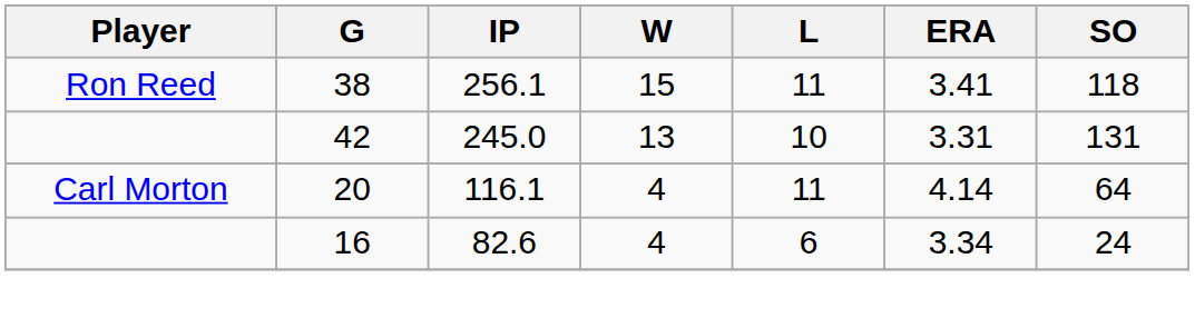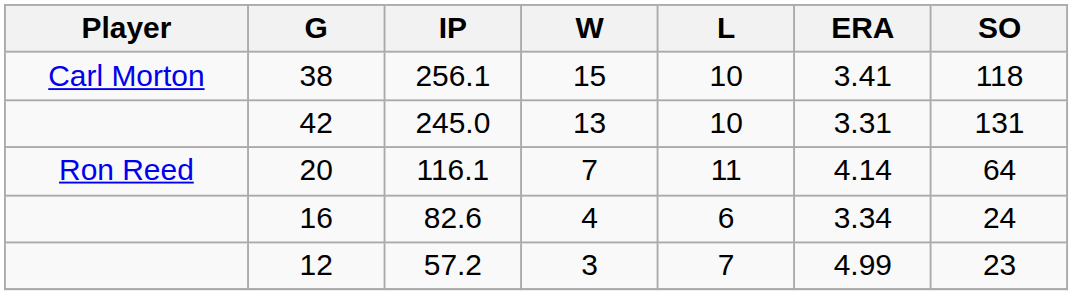 <table class="wikitable sortable">
 <tr>
 <th bgcolor="#DDDDFF" width="16%">Player</th>
 <th bgcolor="#DDDDFF" width="9%">G</th>
 <th bgcolor="#DDDDFF" width="9%">IP</th>
 <th bgcolor="#DDDDFF" width="9%">W</th>
 <th bgcolor="#DDDDFF" width="9%">L</th>
 <th bgcolor="#DDDDFF" width="9%">ERA</th>
 <th bgcolor="#DDDDFF" width="9%">SO</th>
 </tr>
 <tr align="center">
-<td><a href='#'>Ron Reed</a></td>
+<td><a href='#'>Carl Morton</a></td>
 <td>38</td>
 <td>256.1</td>
 <td>15</td>
-<td>11</td>
+<td>10</td>
 <td>3.41</td>
 <td>118</td>
 </tr>
 <tr align="center">
 <td></td>
 <td>42</td>
 <td>245.0</td>
 <td>13</td>
 <td>10</td>
 <td>3.31</td>
 <td>131</td>
 </tr>
 <tr align="center">
-<td><a href='#'>Carl Morton</a></td>
+<td><a href='#'>Ron Reed</a></td>
 <td>20</td>
 <td>116.1</td>
-<td>4</td>
+<td>7</td>
 <td>11</td>
 <td>4.14</td>
 <td>64</td>
 </tr>
 <tr align="center">
 <td></td>
 <td>16</td>
 <td>82.6</td>
 <td>4</td>
 <td>6</td>
 <td>3.34</td>
 <td>24</td>
 </tr>
 <tr align="center">
+<td></td>
+<td>12</td>
+<td>57.2</td>
+<td>3</td>
+<td>7</td>
+<td>4.99</td>
+<td>23</td>
+</tr>
+<tr align="center">
 </tr>
 </table>
